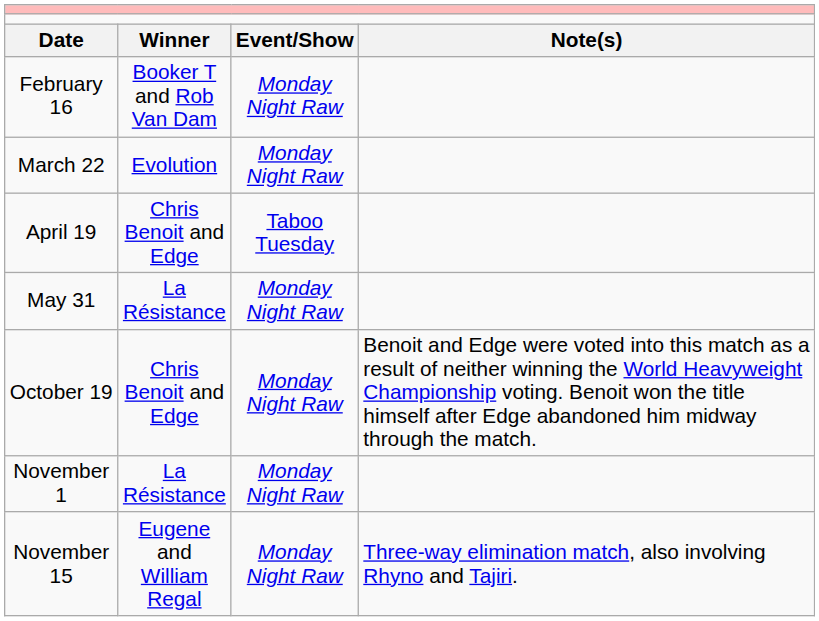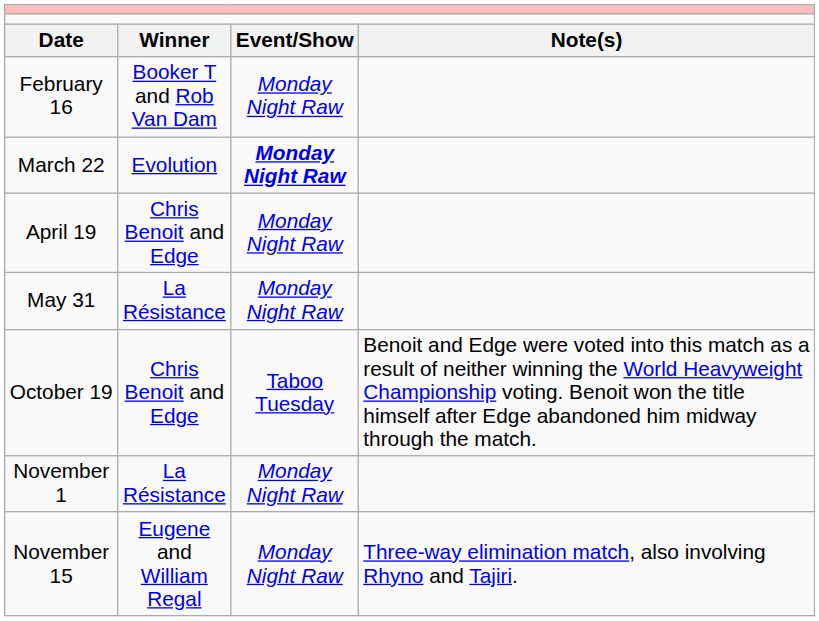 <table class="wikitable" style="text-align:center; width:100%;">
 <tr style="background:#FBB;">
 <td colspan="5"></td>
 </tr>
 <tr>
 <td colspan="5"><strong></strong></td>
 </tr>
 <tr>
 <th width=14%>Date</th>
 <th width=14%>Winner</th>
 <th width=14%>Event/Show</th>
 <th width=58%>Note(s)</th>
 </tr>
 <tr>
 <td>February 16</td>
 <td><a href='#'>Booker T</a> and <a href='#'>Rob Van Dam</a></td>
 <td><em><a href='#'>Monday Night Raw</a></em></td>
 <td></td>
 </tr>
 <tr>
 <td>March 22</td>
 <td><a href='#'>Evolution</a><br></td>
-<td><em><a href='#'>Monday Night Raw</a></em></td>
+<td><strong><em><a href='#'>Monday Night Raw</a></em></strong></td>
 <td></td>
 </tr>
 <tr>
 <td>April 19</td>
 <td><a href='#'>Chris Benoit</a> and <a href='#'>Edge</a></td>
-<td><a href='#'>Taboo Tuesday</a></td>
+<td><em><a href='#'>Monday Night Raw</a></em></td>
 <td></td>
 </tr>
 <tr>
 <td>May 31</td>
 <td><a href='#'>La Résistance</a><br></td>
 <td><em><a href='#'>Monday Night Raw</a></em></td>
 <td></td>
 </tr>
 <tr>
 <td>October 19</td>
 <td><a href='#'>Chris Benoit</a> and <a href='#'>Edge</a></td>
-<td><em><a href='#'>Monday Night Raw</a></em></td>
+<td><a href='#'>Taboo Tuesday</a></td>
 <td align=left>Benoit and Edge were voted into this match as a result of neither winning the <a href='#'>World Heavyweight Championship</a> voting. Benoit won the title himself after Edge abandoned him midway through the match.</td>
 </tr>
 <tr>
 <td>November 1</td>
 <td><a href='#'>La Résistance</a><br></td>
 <td><em><a href='#'>Monday Night Raw</a></em></td>
 <td></td>
 </tr>
 <tr>
 <td>November 15</td>
 <td><a href='#'>Eugene</a> and <a href='#'>William Regal</a></td>
 <td><em><a href='#'>Monday Night Raw</a></em></td>
 <td align=left><a href='#'>Three-way elimination match</a>, also involving <a href='#'>Rhyno</a> and <a href='#'>Tajiri</a>.</td>
 </tr>
 </table>
